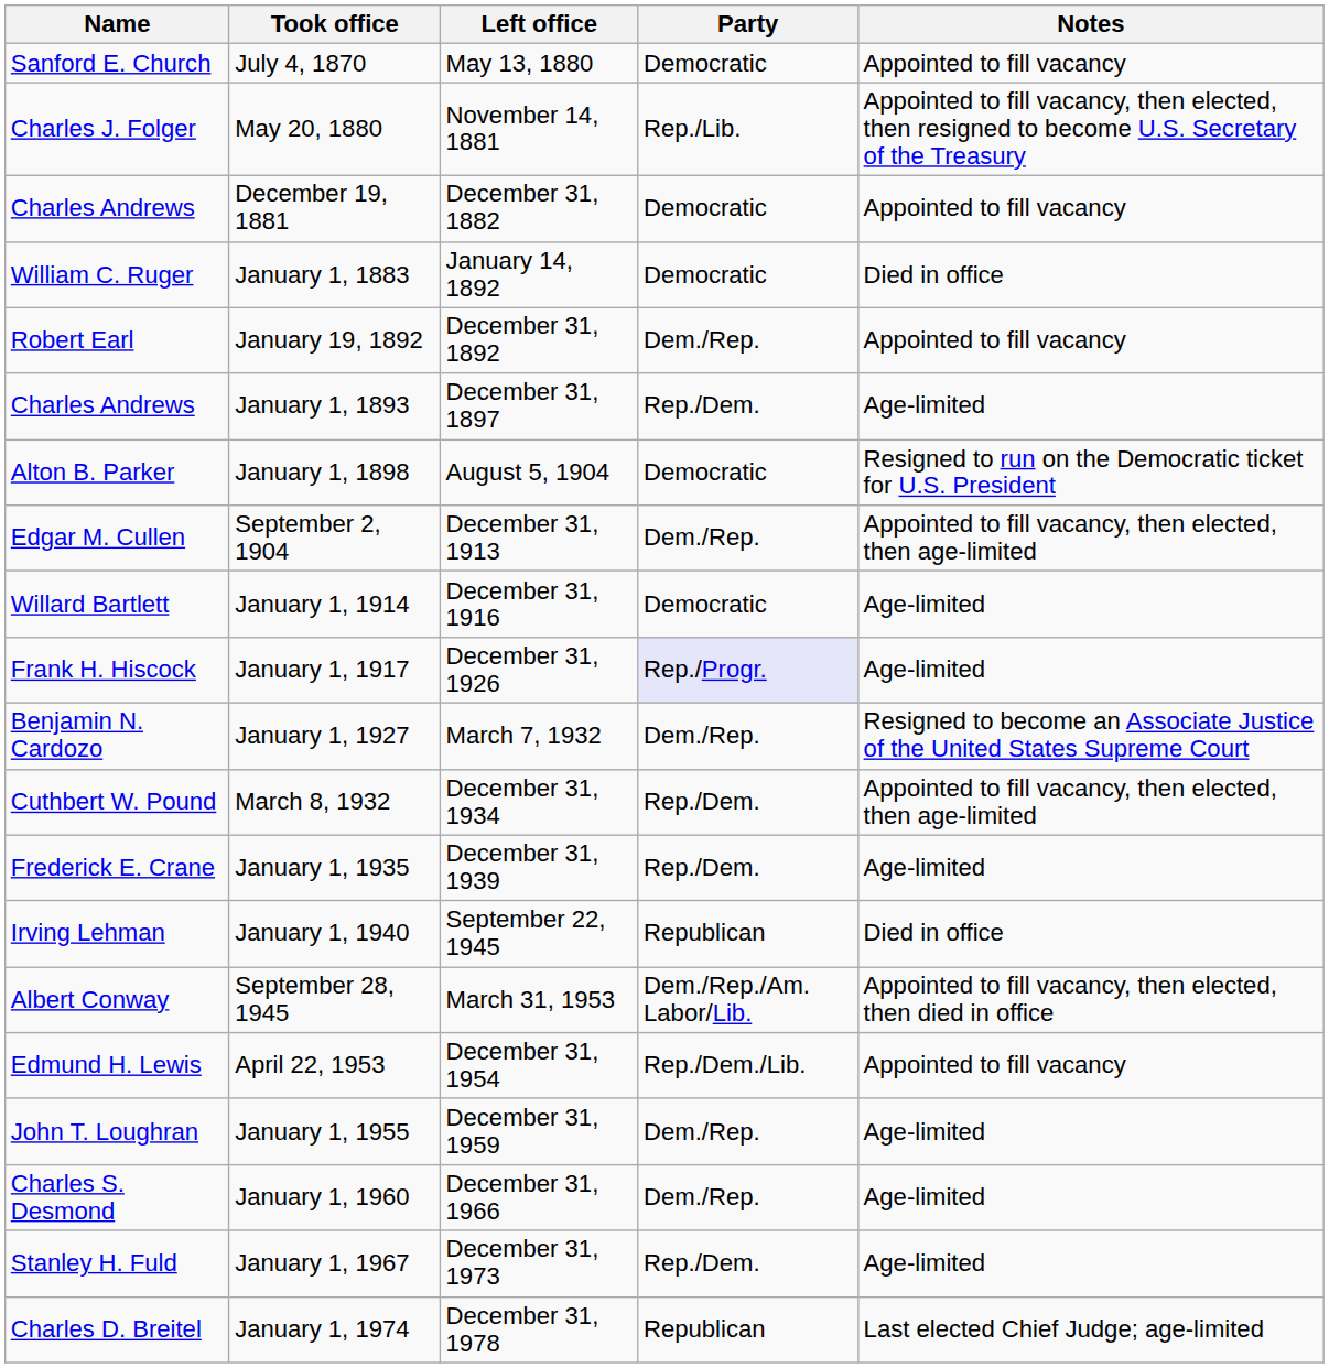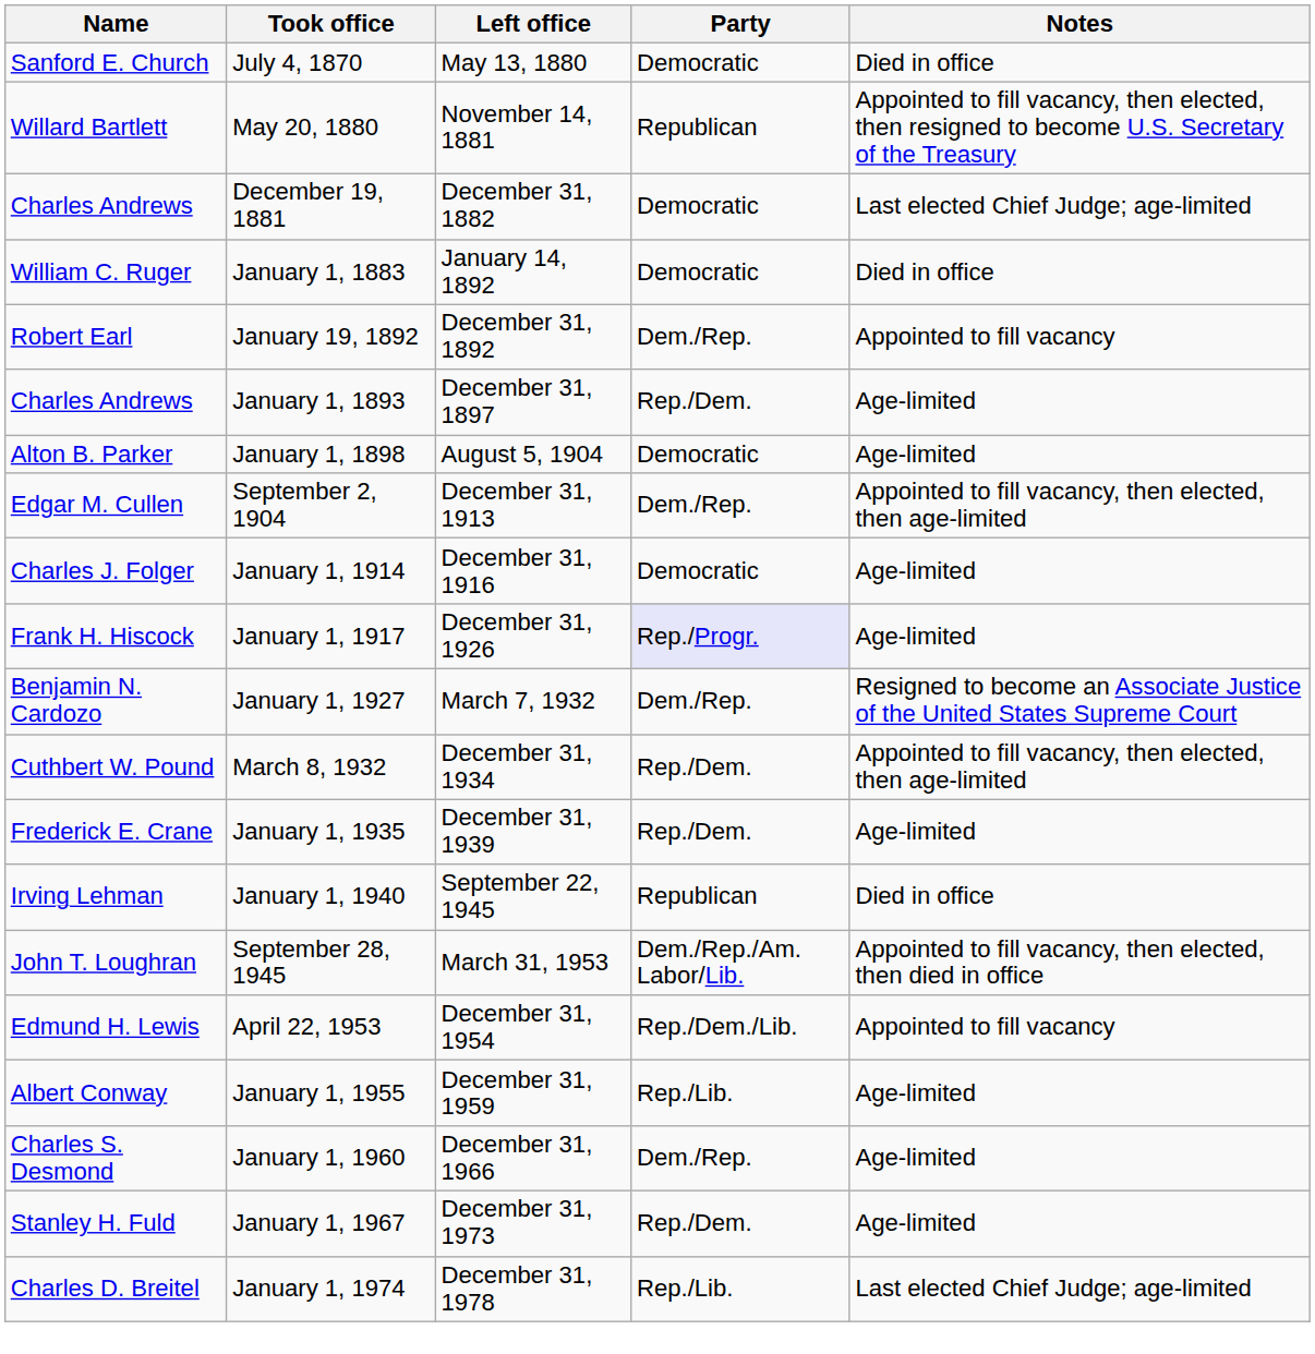 <table class="wikitable sortable">
 <tr>
 <th width="17%">Name</th>
 <th width="16%">Took office</th>
 <th width="15%">Left office</th>
 <th>Party</th>
 <th>Notes</th>
 </tr>
 <tr>
 <td><a href='#'>Sanford E. Church</a></td>
 <td>July 4, 1870</td>
 <td>May 13, 1880</td>
 <td>Democratic</td>
-<td>Appointed to fill vacancy</td>
+<td>Died in office</td>
 </tr>
 <tr>
-<td><a href='#'>Charles J. Folger</a></td>
+<td><a href='#'>Willard Bartlett</a></td>
 <td>May 20, 1880</td>
 <td>November 14, 1881</td>
-<td>Rep./Lib.</td>
+<td>Republican</td>
 <td>Appointed to fill vacancy, then elected, then resigned to become <a href='#'>U.S. Secretary of the Treasury</a></td>
 </tr>
 <tr>
 <td><a href='#'>Charles Andrews</a></td>
 <td>December 19, 1881</td>
 <td>December 31, 1882</td>
 <td>Democratic</td>
-<td>Appointed to fill vacancy</td>
+<td>Last elected Chief Judge; age-limited</td>
 </tr>
 <tr>
 <td><a href='#'>William C. Ruger</a></td>
 <td>January 1, 1883</td>
 <td>January 14, 1892</td>
 <td>Democratic</td>
 <td>Died in office</td>
 </tr>
 <tr>
 <td><a href='#'>Robert Earl</a></td>
 <td>January 19, 1892</td>
 <td>December 31, 1892</td>
 <td>Dem./Rep.</td>
 <td>Appointed to fill vacancy</td>
 </tr>
 <tr>
 <td><a href='#'>Charles Andrews</a></td>
 <td>January 1, 1893</td>
 <td>December 31, 1897</td>
 <td>Rep./Dem.</td>
 <td>Age-limited</td>
 </tr>
 <tr>
 <td><a href='#'>Alton B. Parker</a></td>
 <td>January 1, 1898</td>
 <td>August 5, 1904</td>
 <td>Democratic</td>
-<td>Resigned to <a href='#'>run</a> on the Democratic ticket for <a href='#'>U.S. President</a></td>
+<td>Age-limited</td>
 </tr>
 <tr>
 <td><a href='#'>Edgar M. Cullen</a></td>
 <td>September 2, 1904</td>
 <td>December 31, 1913</td>
 <td>Dem./Rep.</td>
 <td>Appointed to fill vacancy, then elected, then age-limited</td>
 </tr>
 <tr>
-<td><a href='#'>Willard Bartlett</a></td>
+<td><a href='#'>Charles J. Folger</a></td>
 <td>January 1, 1914</td>
 <td>December 31, 1916</td>
 <td>Democratic</td>
 <td>Age-limited</td>
 </tr>
 <tr>
 <td><a href='#'>Frank H. Hiscock</a></td>
 <td>January 1, 1917</td>
 <td>December 31, 1926</td>
 <td style="background: lavender;">Rep./<a href='#'>Progr.</a></td>
 <td>Age-limited</td>
 </tr>
 <tr>
 <td><a href='#'>Benjamin N. Cardozo</a></td>
 <td>January 1, 1927</td>
 <td>March 7, 1932</td>
 <td>Dem./Rep.</td>
 <td>Resigned to become an <a href='#'>Associate Justice of the United States Supreme Court</a></td>
 </tr>
 <tr>
 <td><a href='#'>Cuthbert W. Pound</a></td>
 <td>March 8, 1932</td>
 <td>December 31, 1934</td>
 <td>Rep./Dem.</td>
 <td>Appointed to fill vacancy, then elected, then age-limited</td>
 </tr>
 <tr>
 <td><a href='#'>Frederick E. Crane</a></td>
 <td>January 1, 1935</td>
 <td>December 31, 1939</td>
 <td>Rep./Dem.</td>
 <td>Age-limited</td>
 </tr>
 <tr>
 <td><a href='#'>Irving Lehman</a></td>
 <td>January 1, 1940</td>
 <td>September 22, 1945</td>
 <td>Republican</td>
 <td>Died in office</td>
 </tr>
 <tr>
-<td><a href='#'>Albert Conway</a></td>
+<td><a href='#'>John T. Loughran</a></td>
 <td>September 28, 1945</td>
 <td>March 31, 1953</td>
 <td>Dem./Rep./Am. Labor/<a href='#'>Lib.</a></td>
 <td>Appointed to fill vacancy, then elected, then died in office</td>
 </tr>
 <tr>
 <td><a href='#'>Edmund H. Lewis</a></td>
 <td>April 22, 1953</td>
 <td>December 31, 1954</td>
 <td>Rep./Dem./Lib.</td>
 <td>Appointed to fill vacancy</td>
 </tr>
 <tr>
-<td><a href='#'>John T. Loughran</a></td>
+<td><a href='#'>Albert Conway</a></td>
 <td>January 1, 1955</td>
 <td>December 31, 1959</td>
-<td>Dem./Rep.</td>
+<td>Rep./Lib.</td>
 <td>Age-limited</td>
 </tr>
 <tr>
 <td><a href='#'>Charles S. Desmond</a></td>
 <td>January 1, 1960</td>
 <td>December 31, 1966</td>
 <td>Dem./Rep.</td>
 <td>Age-limited</td>
 </tr>
 <tr>
 <td><a href='#'>Stanley H. Fuld</a></td>
 <td>January 1, 1967</td>
 <td>December 31, 1973</td>
 <td>Rep./Dem.</td>
 <td>Age-limited</td>
 </tr>
 <tr>
 <td><a href='#'>Charles D. Breitel</a></td>
 <td>January 1, 1974</td>
 <td>December 31, 1978</td>
-<td>Republican</td>
+<td>Rep./Lib.</td>
 <td>Last elected Chief Judge; age-limited</td>
 </tr>
 </table>
